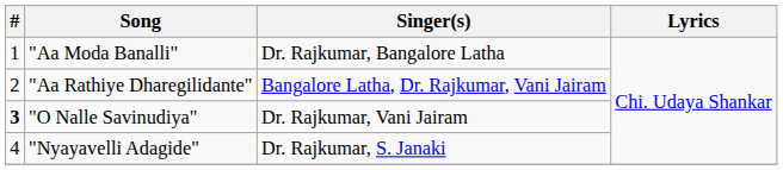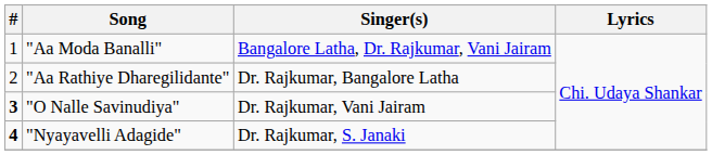 <table class="wikitable" style="font-size:95%;">
 <tr>
 <th>#</th>
 <th>Song</th>
 <th>Singer(s)</th>
 <th>Lyrics</th>
 </tr>
 <tr>
 <td>1</td>
 <td>"Aa Moda Banalli"</td>
-<td>Dr. Rajkumar, Bangalore Latha</td>
+<td><a href='#'>Bangalore Latha</a>, <a href='#'>Dr. Rajkumar</a>, <a href='#'>Vani Jairam</a></td>
 <td rowspan=4><a href='#'>Chi. Udaya Shankar</a></td>
 </tr>
 <tr>
 <td>2</td>
 <td>"Aa Rathiye Dharegilidante"</td>
-<td><a href='#'>Bangalore Latha</a>, <a href='#'>Dr. Rajkumar</a>, <a href='#'>Vani Jairam</a></td>
+<td>Dr. Rajkumar, Bangalore Latha</td>
 </tr>
 <tr>
 <td><strong>3</strong></td>
 <td>"O Nalle Savinudiya"</td>
 <td>Dr. Rajkumar, Vani Jairam</td>
 </tr>
 <tr>
-<td>4</td>
+<td><strong>4</strong></td>
 <td>"Nyayavelli Adagide"</td>
 <td>Dr. Rajkumar, <a href='#'>S. Janaki</a></td>
 </tr>
 <tr>
 </tr>
 </table>
